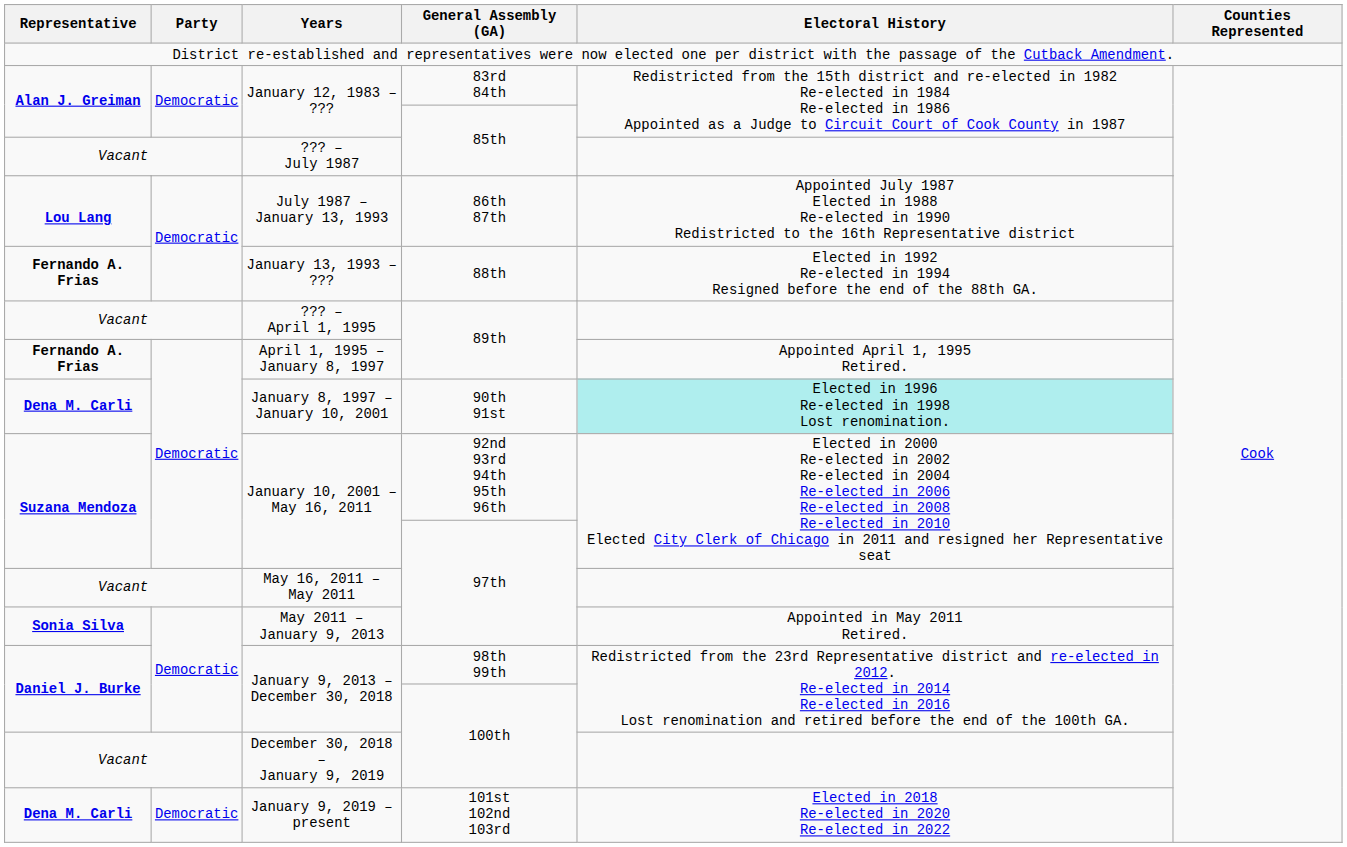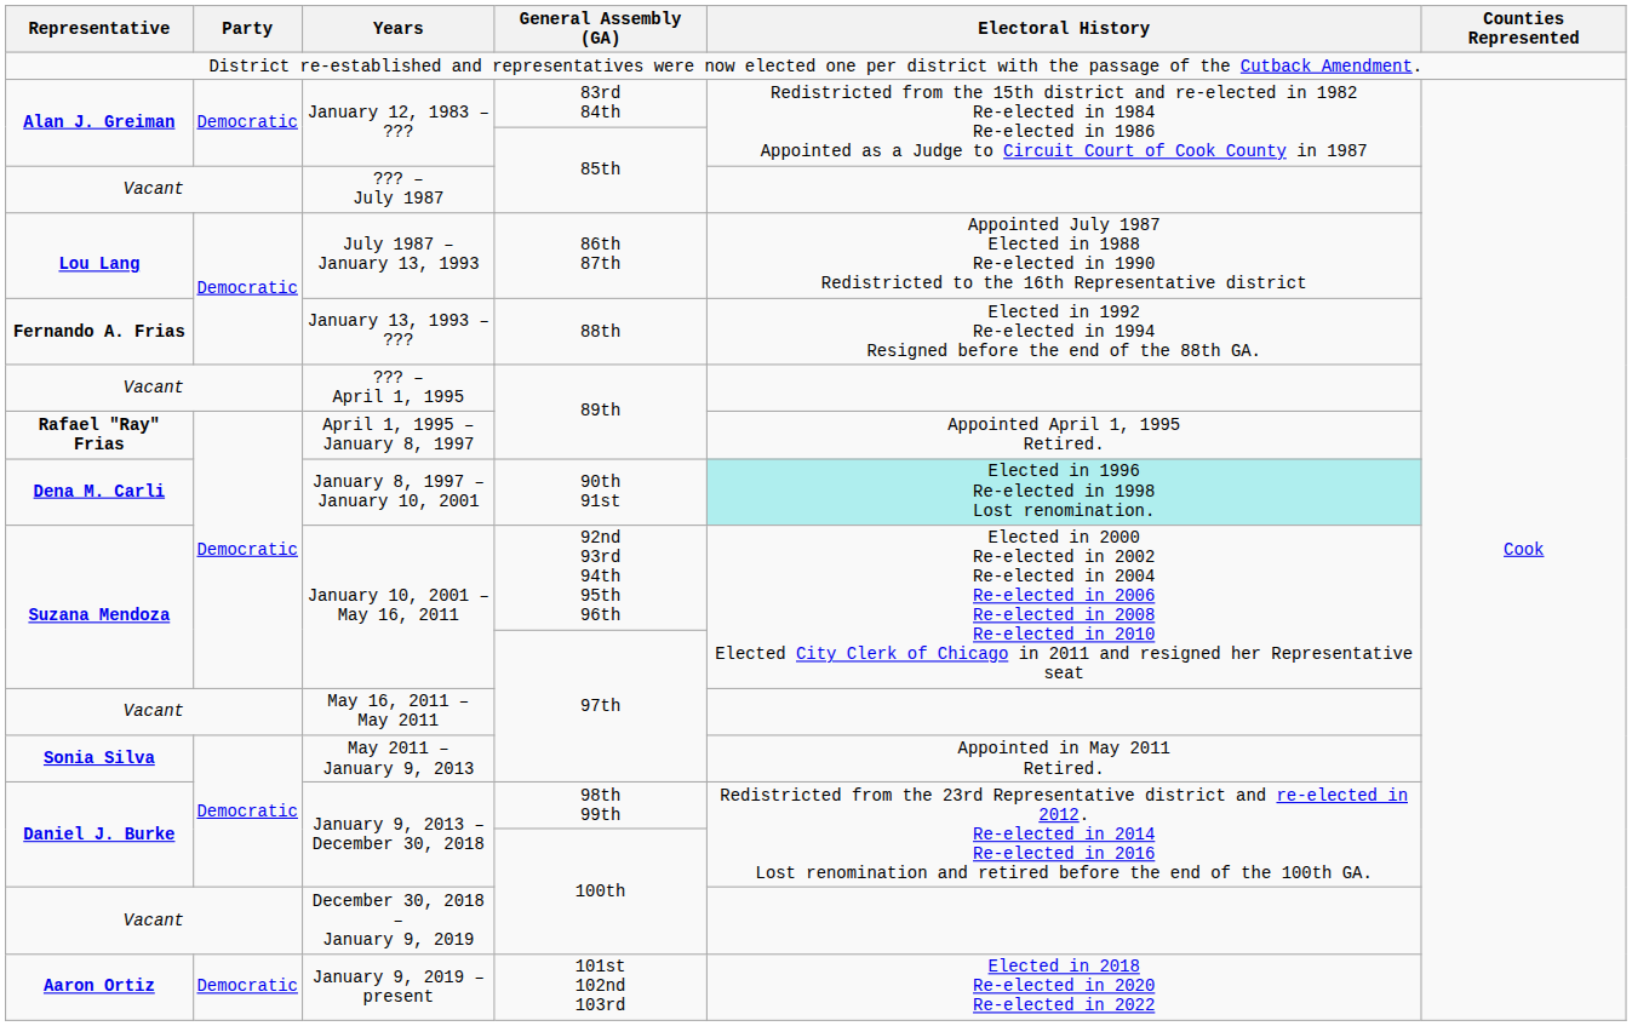 <table class="wikitable" style="text-align:center">
 <tr>
 <th>Representative</th>
 <th>Party</th>
 <th>Years</th>
 <th>General Assembly (GA)</th>
 <th>Electoral History</th>
 <th>Counties Represented</th>
 </tr>
 <tr>
 <td colspan=6>District re-established and representatives were now elected one per district with the passage of the <a href='#'>Cutback Amendment</a>.</td>
 </tr>
 <tr>
 <td rowspan=2><strong><a href='#'>Alan J. Greiman</a></strong></td>
 <td rowspan=2 ><a href='#'>Democratic</a></td>
 <td rowspan=2>January 12, 1983 –<br>???</td>
 <td>83rd<br>84th</td>
 <td rowspan=2>Redistricted from the 15th district and re-elected in 1982<br>Re-elected in 1984<br>Re-elected in 1986<br>Appointed as a Judge to <a href='#'>Circuit Court of Cook County</a> in 1987</td>
 <td rowspan=19><a href='#'>Cook</a></td>
 </tr>
 <tr>
 <td rowspan=3>85th</td>
 </tr>
 <tr>
 <td colspan=2><em>Vacant</em></td>
 <td>??? –<br>July 1987</td>
 <td></td>
 </tr>
 <tr>
 <td rowspan=2 align=center><br><strong><a href='#'>Lou Lang</a></strong></td>
 <td rowspan=3 ><a href='#'>Democratic</a></td>
 <td rowspan=2>July 1987 –<br>January 13, 1993</td>
 <td rowspan=2>Appointed July 1987<br>Elected in 1988<br>Re-elected in 1990<br>Redistricted to the 16th Representative district</td>
 </tr>
 <tr>
 <td>86th<br>87th</td>
 </tr>
 <tr>
 <td><strong>Fernando A. Frias</strong></td>
 <td>January 13, 1993 –<br>???</td>
 <td rowspan=2>88th</td>
 <td>Elected in 1992<br>Re-elected in 1994<br>Resigned before the end of the 88th GA.</td>
 </tr>
 <tr>
 <td rowspan=2 colspan=2><em>Vacant</em></td>
 <td rowspan=2>??? –<br>April 1, 1995</td>
 <td rowspan=2></td>
 </tr>
 <tr>
 <td rowspan=2>89th</td>
 </tr>
 <tr>
-<td><strong>Fernando A. Frias</strong></td>
+<td><strong>Rafael "Ray" Frias</strong></td>
 <td rowspan=4 ><a href='#'>Democratic</a></td>
 <td>April 1, 1995 –<br>January 8, 1997</td>
 <td>Appointed April 1, 1995<br>Retired.</td>
 </tr>
 <tr>
 <td><strong><a href='#'>Dena M. Carli</a></strong></td>
 <td>January 8, 1997 –<br>January 10, 2001</td>
 <td>90th<br>91st</td>
 <td style="background: paleturquoise;">Elected in 1996<br>Re-elected in 1998<br>Lost renomination.</td>
 </tr>
 <tr>
 <td rowspan=2 align=center><br><strong><a href='#'>Suzana Mendoza</a></strong></td>
 <td rowspan=2>January 10, 2001 –<br>May 16, 2011</td>
 <td>92nd<br>93rd<br>94th<br>95th<br>96th</td>
 <td rowspan=2>Elected in 2000<br>Re-elected in 2002<br>Re-elected in 2004<br><a href='#'>Re-elected in 2006</a><br><a href='#'>Re-elected in 2008</a><br><a href='#'>Re-elected in 2010</a><br>Elected <a href='#'>City Clerk of Chicago</a> in 2011 and resigned her Representative seat</td>
 </tr>
 <tr>
 <td rowspan=3>97th</td>
 </tr>
 <tr>
 <td colspan=2><em>Vacant</em></td>
 <td>May 16, 2011 –<br>May 2011</td>
 </tr>
 <tr>
 <td><strong><a href='#'>Sonia Silva</a></strong></td>
 <td rowspan=3 ><a href='#'>Democratic</a></td>
 <td>May 2011 –<br>January 9, 2013</td>
 <td>Appointed in May 2011<br>Retired.</td>
 </tr>
 <tr>
 <td rowspan=2><strong><a href='#'>Daniel J. Burke</a></strong></td>
 <td rowspan=2>January 9, 2013 –<br>December 30, 2018</td>
 <td>98th<br>99th</td>
 <td rowspan=2>Redistricted from the 23rd Representative district and <a href='#'>re-elected in 2012</a>.<br><a href='#'>Re-elected in 2014</a><br><a href='#'>Re-elected in 2016</a><br>Lost renomination and retired before the end of the 100th GA.</td>
 </tr>
 <tr>
 <td rowspan=2>100th</td>
 </tr>
 <tr>
 <td colspan=2><em>Vacant</em></td>
 <td>December 30, 2018 –<br>January 9, 2019</td>
 <td></td>
 </tr>
 <tr>
-<td><strong><a href='#'>Dena M. Carli</a></strong></td>
+<td><strong><a href='#'>Aaron Ortiz</a></strong></td>
 <td><a href='#'>Democratic</a></td>
 <td>January 9, 2019 –<br> present</td>
 <td>101st<br>102nd<br>103rd</td>
 <td><a href='#'>Elected in 2018</a><br><a href='#'>Re-elected in 2020</a><br><a href='#'>Re-elected in 2022</a></td>
 </tr>
 </table>
